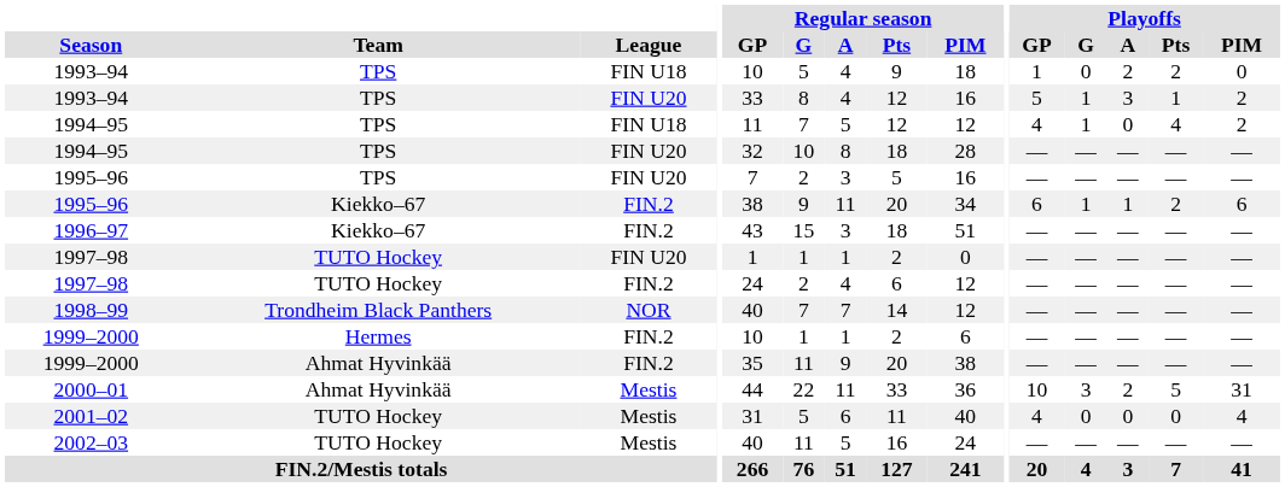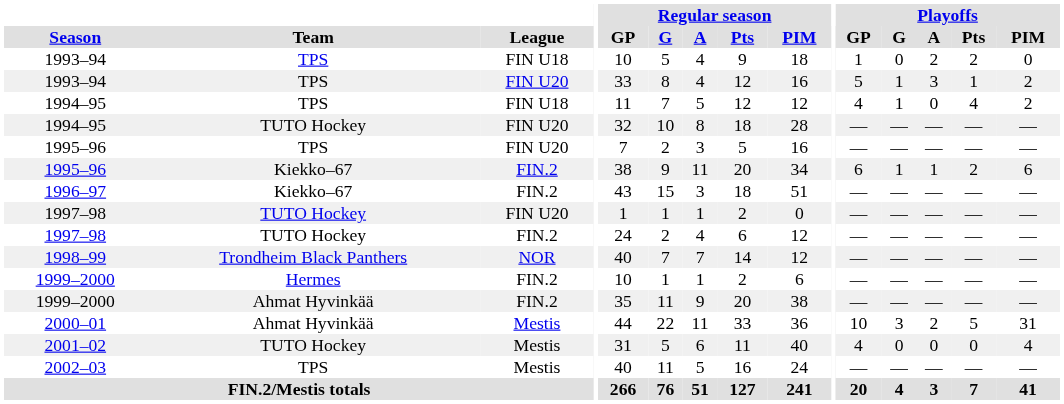 <table border="0" cellpadding="1" cellspacing="0" style="text-align:center; width:60em">
 <tr bgcolor="#e0e0e0">
 <th colspan="3" bgcolor="#ffffff"></th>
 <th rowspan="99" bgcolor="#ffffff"></th>
 <th colspan="5"><a href='#'>Regular season</a></th>
 <th rowspan="99" bgcolor="#ffffff"></th>
 <th colspan="5"><a href='#'>Playoffs</a></th>
 </tr>
 <tr bgcolor="#e0e0e0">
 <th><a href='#'>Season</a></th>
 <th>Team</th>
 <th>League</th>
 <th>GP</th>
 <th><a href='#'>G</a></th>
 <th><a href='#'>A</a></th>
 <th><a href='#'>Pts</a></th>
 <th><a href='#'>PIM</a></th>
 <th>GP</th>
 <th>G</th>
 <th>A</th>
 <th>Pts</th>
 <th>PIM</th>
 </tr>
 <tr>
 <td>1993–94</td>
 <td><a href='#'>TPS</a></td>
 <td>FIN U18</td>
 <td>10</td>
 <td>5</td>
 <td>4</td>
 <td>9</td>
 <td>18</td>
 <td>1</td>
 <td>0</td>
 <td>2</td>
 <td>2</td>
 <td>0</td>
 </tr>
 <tr bgcolor="#f0f0f0">
 <td>1993–94</td>
 <td>TPS</td>
 <td><a href='#'>FIN U20</a></td>
 <td>33</td>
 <td>8</td>
 <td>4</td>
 <td>12</td>
 <td>16</td>
 <td>5</td>
 <td>1</td>
 <td>3</td>
 <td>1</td>
 <td>2</td>
 </tr>
 <tr>
 <td>1994–95</td>
 <td>TPS</td>
 <td>FIN U18</td>
 <td>11</td>
 <td>7</td>
 <td>5</td>
 <td>12</td>
 <td>12</td>
 <td>4</td>
 <td>1</td>
 <td>0</td>
 <td>4</td>
 <td>2</td>
 </tr>
 <tr bgcolor="#f0f0f0">
 <td>1994–95</td>
-<td>TPS</td>
+<td>TUTO Hockey</td>
 <td>FIN U20</td>
 <td>32</td>
 <td>10</td>
 <td>8</td>
 <td>18</td>
 <td>28</td>
 <td>—</td>
 <td>—</td>
 <td>—</td>
 <td>—</td>
 <td>—</td>
 </tr>
 <tr>
 <td>1995–96</td>
 <td>TPS</td>
 <td>FIN U20</td>
 <td>7</td>
 <td>2</td>
 <td>3</td>
 <td>5</td>
 <td>16</td>
 <td>—</td>
 <td>—</td>
 <td>—</td>
 <td>—</td>
 <td>—</td>
 </tr>
 <tr bgcolor="#f0f0f0">
 <td><a href='#'>1995–96</a></td>
 <td>Kiekko–67</td>
 <td><a href='#'>FIN.2</a></td>
 <td>38</td>
 <td>9</td>
 <td>11</td>
 <td>20</td>
 <td>34</td>
 <td>6</td>
 <td>1</td>
 <td>1</td>
 <td>2</td>
 <td>6</td>
 </tr>
 <tr>
 <td><a href='#'>1996–97</a></td>
 <td>Kiekko–67</td>
 <td>FIN.2</td>
 <td>43</td>
 <td>15</td>
 <td>3</td>
 <td>18</td>
 <td>51</td>
 <td>—</td>
 <td>—</td>
 <td>—</td>
 <td>—</td>
 <td>—</td>
 </tr>
 <tr bgcolor="#f0f0f0">
 <td>1997–98</td>
 <td><a href='#'>TUTO Hockey</a></td>
 <td>FIN U20</td>
 <td>1</td>
 <td>1</td>
 <td>1</td>
 <td>2</td>
 <td>0</td>
 <td>—</td>
 <td>—</td>
 <td>—</td>
 <td>—</td>
 <td>—</td>
 </tr>
 <tr>
 <td><a href='#'>1997–98</a></td>
 <td>TUTO Hockey</td>
 <td>FIN.2</td>
 <td>24</td>
 <td>2</td>
 <td>4</td>
 <td>6</td>
 <td>12</td>
 <td>—</td>
 <td>—</td>
 <td>—</td>
 <td>—</td>
 <td>—</td>
 </tr>
 <tr bgcolor="#f0f0f0">
 <td><a href='#'>1998–99</a></td>
 <td><a href='#'>Trondheim Black Panthers</a></td>
 <td><a href='#'>NOR</a></td>
 <td>40</td>
 <td>7</td>
 <td>7</td>
 <td>14</td>
 <td>12</td>
 <td>—</td>
 <td>—</td>
 <td>—</td>
 <td>—</td>
 <td>—</td>
 </tr>
 <tr>
 <td><a href='#'>1999–2000</a></td>
 <td><a href='#'>Hermes</a></td>
 <td>FIN.2</td>
 <td>10</td>
 <td>1</td>
 <td>1</td>
 <td>2</td>
 <td>6</td>
 <td>—</td>
 <td>—</td>
 <td>—</td>
 <td>—</td>
 <td>—</td>
 </tr>
 <tr bgcolor="#f0f0f0">
 <td>1999–2000</td>
 <td>Ahmat Hyvinkää</td>
 <td>FIN.2</td>
 <td>35</td>
 <td>11</td>
 <td>9</td>
 <td>20</td>
 <td>38</td>
 <td>—</td>
 <td>—</td>
 <td>—</td>
 <td>—</td>
 <td>—</td>
 </tr>
 <tr>
 <td><a href='#'>2000–01</a></td>
 <td>Ahmat Hyvinkää</td>
 <td><a href='#'>Mestis</a></td>
 <td>44</td>
 <td>22</td>
 <td>11</td>
 <td>33</td>
 <td>36</td>
 <td>10</td>
 <td>3</td>
 <td>2</td>
 <td>5</td>
 <td>31</td>
 </tr>
 <tr bgcolor="#f0f0f0">
 <td><a href='#'>2001–02</a></td>
 <td>TUTO Hockey</td>
 <td>Mestis</td>
 <td>31</td>
 <td>5</td>
 <td>6</td>
 <td>11</td>
 <td>40</td>
 <td>4</td>
 <td>0</td>
 <td>0</td>
 <td>0</td>
 <td>4</td>
 </tr>
 <tr>
 <td><a href='#'>2002–03</a></td>
-<td>TUTO Hockey</td>
+<td>TPS</td>
 <td>Mestis</td>
 <td>40</td>
 <td>11</td>
 <td>5</td>
 <td>16</td>
 <td>24</td>
 <td>—</td>
 <td>—</td>
 <td>—</td>
 <td>—</td>
 <td>—</td>
 </tr>
 <tr bgcolor="#e0e0e0">
 <th colspan="3">FIN.2/Mestis totals</th>
 <th>266</th>
 <th>76</th>
 <th>51</th>
 <th>127</th>
 <th>241</th>
 <th>20</th>
 <th>4</th>
 <th>3</th>
 <th>7</th>
 <th>41</th>
 </tr>
 </table>
